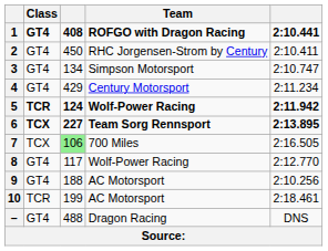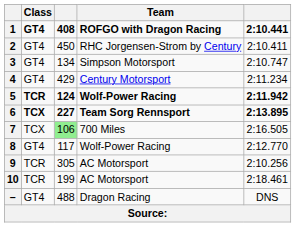 <table class="wikitable sortable" style="font-size: 85%;">
 <tr>
 <th scope="col"></th>
 <th scope="col">Class</th>
 <th scope="col"></th>
 <th scope="col">Team</th>
 <th scope="col"></th>
 </tr>
 <tr style="font-weight:bold">
 <th>1</th>
 <td>GT4</td>
 <td align="center">408</td>
 <td> ROFGO with Dragon Racing</td>
 <td align="center">2:10.441</td>
 </tr>
 <tr>
 <th>2</th>
 <td>GT4</td>
 <td align="center">450</td>
 <td> RHC Jorgensen-Strom by <a href='#'>Century</a></td>
 <td align="center">2:10.411</td>
 </tr>
 <tr>
 <th>3</th>
 <td>GT4</td>
 <td align="center">134</td>
 <td> Simpson Motorsport</td>
 <td align="center">2:10.747</td>
 </tr>
 <tr>
 <th>4</th>
 <td>GT4</td>
 <td align="center">429</td>
 <td> <a href='#'>Century Motorsport</a></td>
 <td align="center">2:11.234</td>
 </tr>
 <tr style="font-weight:bold">
 <th>5</th>
 <td>TCR</td>
 <td align="center">124</td>
 <td> Wolf-Power Racing</td>
 <td align="center">2:11.942</td>
 </tr>
 <tr style="font-weight:bold">
 <th>6</th>
 <td>TCX</td>
 <td align="center">227</td>
 <td> Team Sorg Rennsport</td>
 <td align="center">2:13.895</td>
 </tr>
 <tr>
 <th>7</th>
 <td>TCX</td>
 <td align="center" style="background: lightgreen;">106</td>
 <td> 700 Miles</td>
 <td align="center">2:16.505</td>
 </tr>
 <tr>
 <th>8</th>
 <td>GT4</td>
 <td align="center">117</td>
 <td> Wolf-Power Racing</td>
 <td align="center">2:12.770</td>
 </tr>
 <tr>
 <th>9</th>
-<td>GT4</td>
-<td align="center">188</td>
+<td>TCR</td>
+<td align="center">305</td>
 <td> AC Motorsport</td>
 <td align="center">2:10.256</td>
 </tr>
 <tr>
 <th>10</th>
 <td>TCR</td>
 <td align="center">199</td>
 <td> AC Motorsport</td>
 <td align="center">2:18.461</td>
 </tr>
 <tr>
 <th>–</th>
 <td>GT4</td>
 <td align="center">488</td>
 <td> Dragon Racing</td>
 <td align="center">DNS</td>
 </tr>
 <tr>
 <th colspan=12>Source:</th>
 </tr>
 </table>
